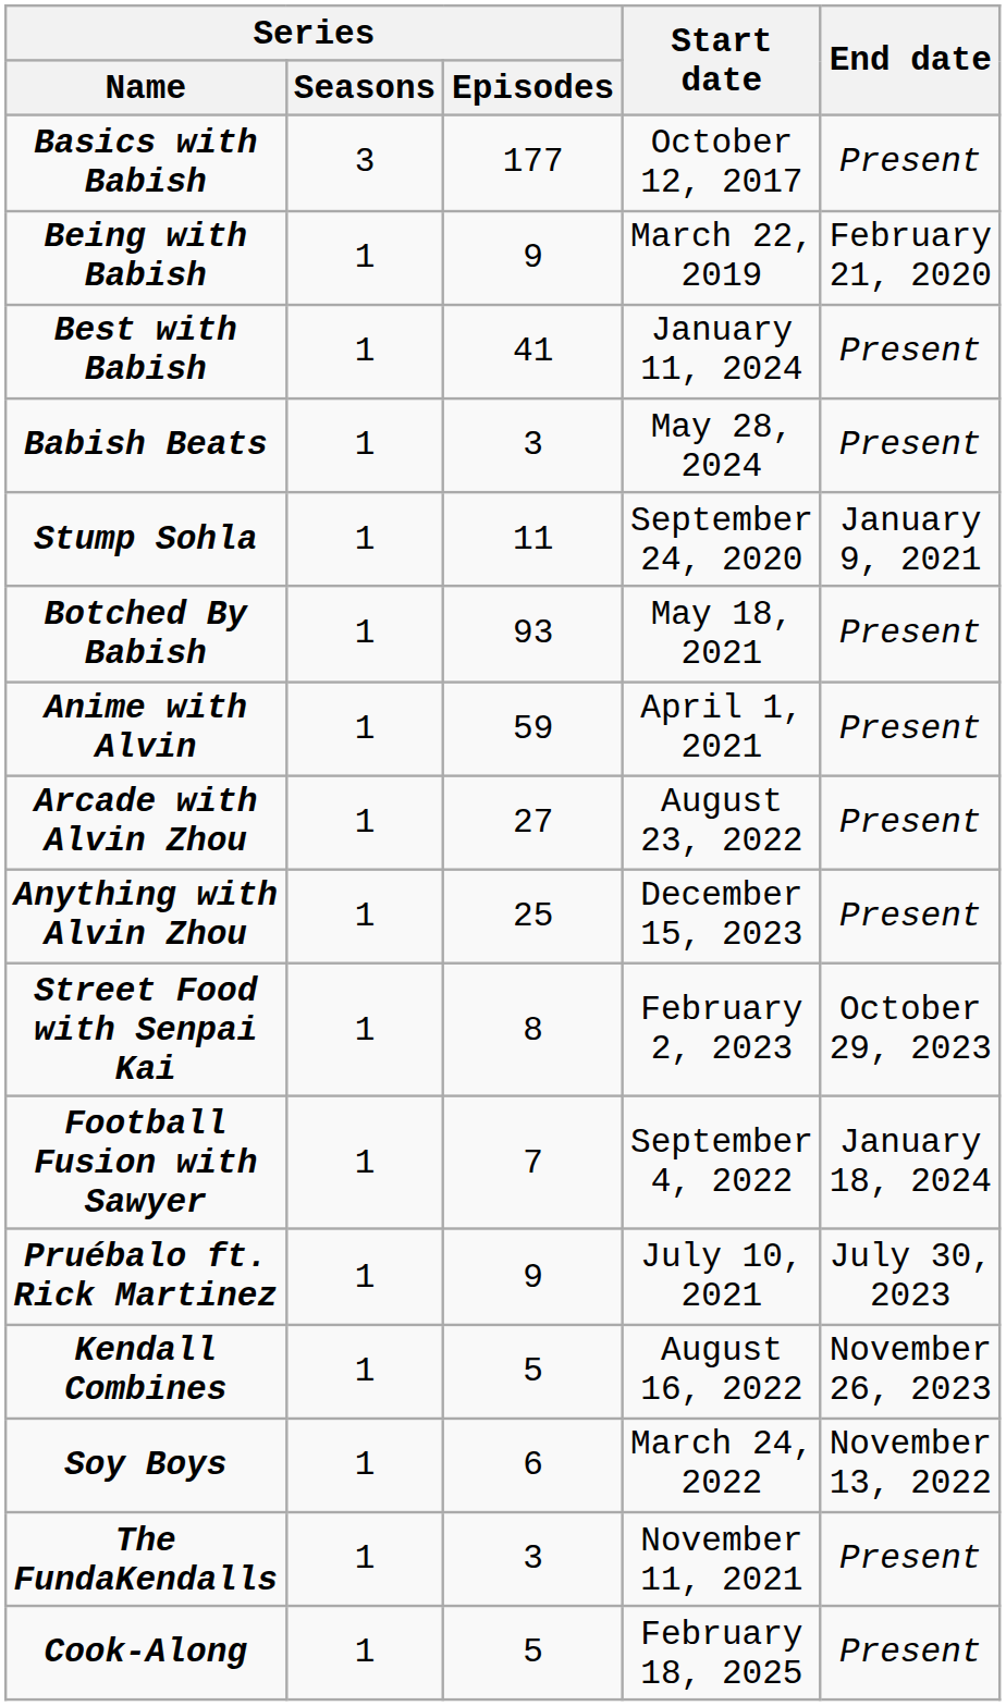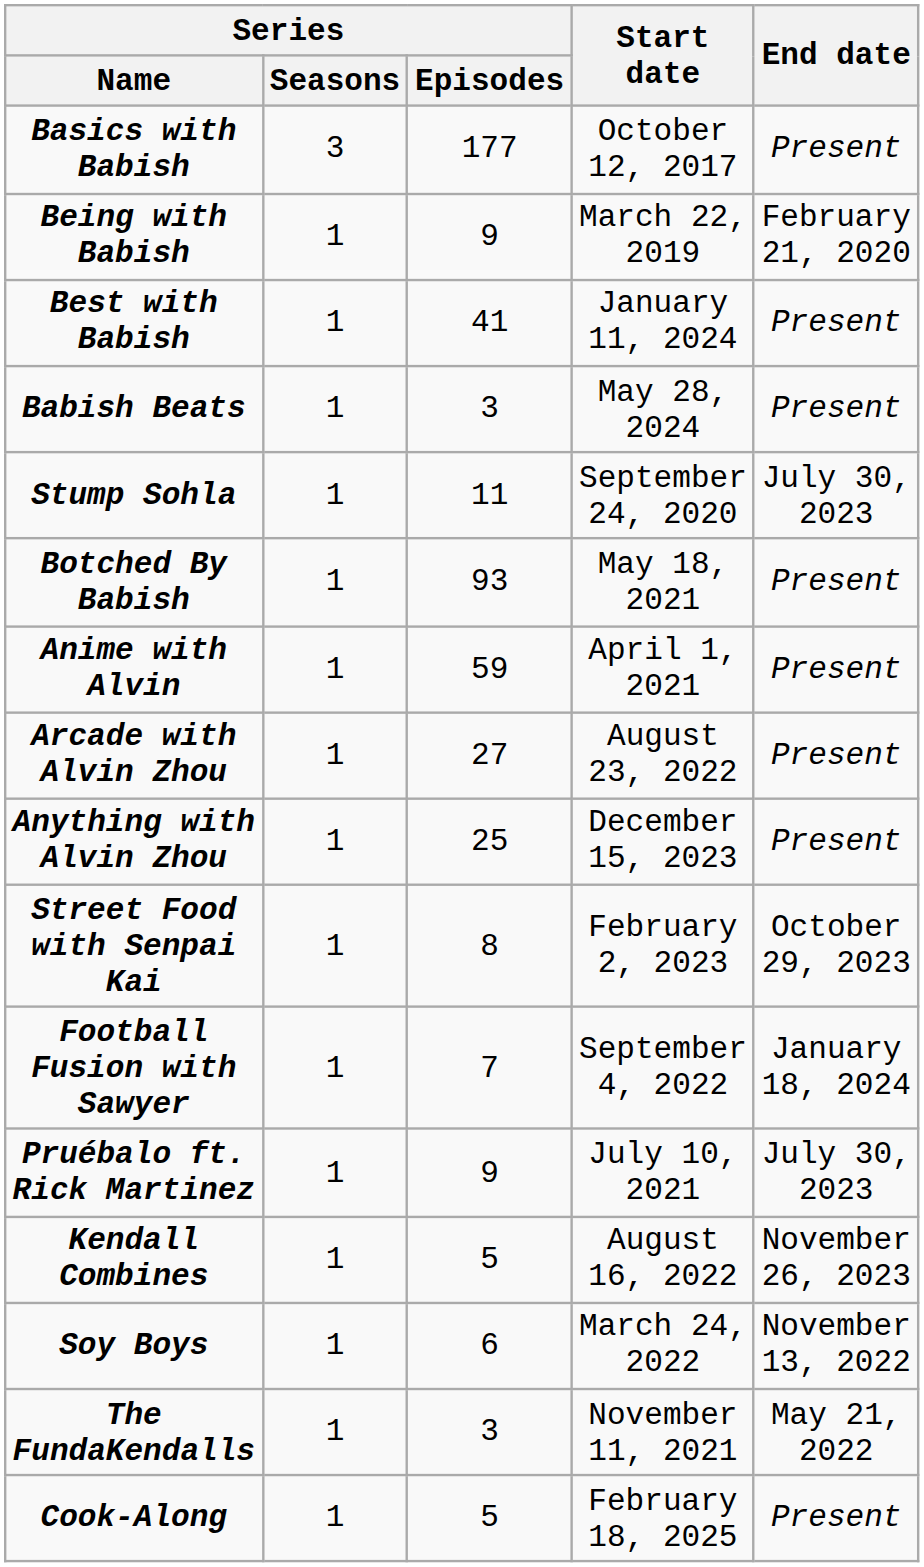 <table class="wikitable plainrowheaders"  style="width:40px; text-align:center;">
 <tr>
 <th colspan=3 style="width: 6%;">Series</th>
 <th rowspan=2 style="width: 6%;">Start date</th>
 <th rowspan=2 style="width: 6%;">End date</th>
 </tr>
 <tr>
 <th colspan=1 style="width: 6%;">Name</th>
 <th style="width: 6%;">Seasons</th>
 <th style="width: 6%;">Episodes</th>
 </tr>
 <tr>
 <td><strong><em>Basics with Babish</em></strong></td>
 <td>3</td>
 <td>177</td>
 <td>October 12, 2017</td>
 <td><em>Present</em></td>
 </tr>
 <tr>
 <td><strong><em>Being with Babish</em></strong></td>
 <td>1</td>
 <td>9</td>
 <td>March 22, 2019</td>
 <td>February 21, 2020</td>
 </tr>
 <tr>
 <td><strong><em>Best with Babish</em></strong></td>
 <td>1</td>
 <td>41</td>
 <td>January 11, 2024</td>
 <td><em>Present</em></td>
 </tr>
 <tr>
 <td><strong><em>Babish Beats</em></strong></td>
 <td>1</td>
 <td>3</td>
 <td>May 28, 2024</td>
 <td><em>Present</em></td>
 </tr>
 <tr>
 <td><strong><em>Stump Sohla</em></strong></td>
 <td>1</td>
 <td>11</td>
 <td>September 24, 2020</td>
-<td>January 9, 2021</td>
+<td>July 30, 2023</td>
 </tr>
 <tr>
 <td><strong><em>Botched By Babish</em></strong></td>
 <td>1</td>
 <td>93</td>
 <td>May 18, 2021</td>
 <td><em>Present</em></td>
 </tr>
 <tr>
 <td><strong><em>Anime with Alvin</em></strong></td>
 <td>1</td>
 <td>59</td>
 <td>April 1, 2021</td>
 <td><em>Present</em></td>
 </tr>
 <tr>
 <td><strong><em>Arcade with Alvin Zhou</em></strong></td>
 <td>1</td>
 <td>27</td>
 <td>August 23, 2022</td>
 <td><em>Present</em></td>
 </tr>
 <tr>
 <td><strong><em>Anything with Alvin Zhou</em></strong></td>
 <td>1</td>
 <td>25</td>
 <td>December 15, 2023</td>
 <td><em>Present</em></td>
 </tr>
 <tr>
 <td><strong><em>Street Food with Senpai Kai</em></strong></td>
 <td>1</td>
 <td>8</td>
 <td>February 2, 2023</td>
 <td>October 29, 2023</td>
 </tr>
 <tr>
 <td><strong><em>Football Fusion with Sawyer</em></strong></td>
 <td>1</td>
 <td>7</td>
 <td>September 4, 2022</td>
 <td>January 18, 2024</td>
 </tr>
 <tr>
 <td><strong><em>Pruébalo ft. Rick Martinez</em></strong></td>
 <td>1</td>
 <td>9</td>
 <td>July 10, 2021</td>
 <td>July 30, 2023</td>
 </tr>
 <tr>
 <td><strong><em>Kendall Combines</em></strong></td>
 <td>1</td>
 <td>5</td>
 <td>August 16, 2022</td>
 <td>November 26, 2023</td>
 </tr>
 <tr>
 <td><strong><em>Soy Boys</em></strong></td>
 <td>1</td>
 <td>6</td>
 <td>March 24, 2022</td>
 <td>November 13, 2022</td>
 </tr>
 <tr>
 <td><strong><em>The FundaKendalls</em></strong></td>
 <td>1</td>
 <td>3</td>
 <td>November 11, 2021</td>
-<td><em>Present</em></td>
+<td>May 21, 2022</td>
 </tr>
 <tr>
 <td><strong><em>Cook-Along</em></strong></td>
 <td>1</td>
 <td>5</td>
 <td>February 18, 2025</td>
 <td><em>Present</em></td>
 </tr>
 </table>
